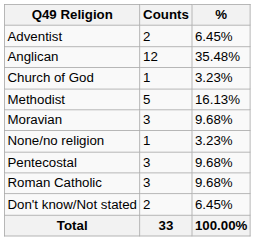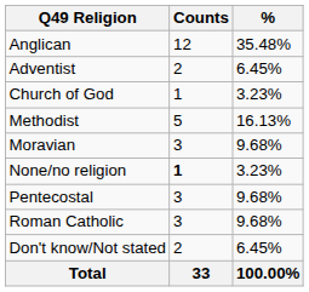 <table class="wikitable sortable">
 <tr>
 <th>Q49 Religion</th>
 <th>Counts</th>
 <th>%</th>
 </tr>
 <tr>
+<td>Anglican</td>
+<td>12</td>
+<td>35.48%</td>
+</tr>
+<tr>
 <td>Adventist</td>
 <td>2</td>
 <td>6.45%</td>
-</tr>
-<tr>
-<td>Anglican</td>
-<td>12</td>
-<td>35.48%</td>
 </tr>
 <tr>
 <td>Church of God</td>
 <td>1</td>
 <td>3.23%</td>
 </tr>
 <tr>
 <td>Methodist</td>
 <td>5</td>
 <td>16.13%</td>
 </tr>
 <tr>
 <td>Moravian</td>
 <td>3</td>
 <td>9.68%</td>
 </tr>
 <tr>
 <td>None/no religion</td>
-<td>1</td>
+<td><strong>1</strong></td>
 <td>3.23%</td>
 </tr>
 <tr>
 <td>Pentecostal</td>
 <td>3</td>
 <td>9.68%</td>
 </tr>
 <tr>
 <td>Roman Catholic</td>
 <td>3</td>
 <td>9.68%</td>
 </tr>
 <tr>
 <td>Don't know/Not stated</td>
 <td>2</td>
 <td>6.45%</td>
 </tr>
 <tr>
 <th>Total</th>
 <th>33</th>
 <th>100.00%</th>
 </tr>
 </table>
